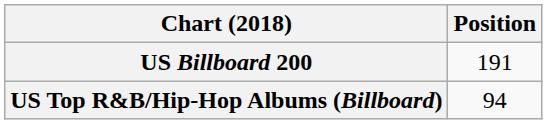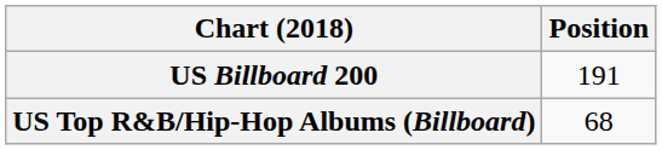 <table class="wikitable sortable plainrowheaders" style="text-align:center">
 <tr>
 <th scope="col">Chart (2018)</th>
 <th scope="col">Position</th>
 </tr>
 <tr>
 <th scope="row">US <em>Billboard</em> 200</th>
 <td>191</td>
 </tr>
 <tr>
 <th scope="row">US Top R&B/Hip-Hop Albums (<em>Billboard</em>)</th>
-<td>94</td>
+<td>68</td>
 </tr>
 </table>
